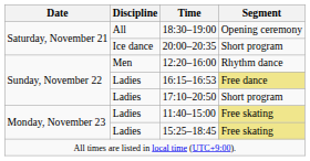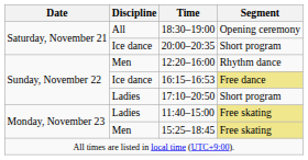 <table class="wikitable">
 <tr>
 <th>Date</th>
 <th>Discipline</th>
 <th>Time</th>
 <th>Segment</th>
 </tr>
 <tr>
 <td rowspan=2>Saturday, November 21</td>
 <td>All</td>
 <td>18:30–19:00</td>
 <td>Opening ceremony</td>
 </tr>
 <tr>
 <td>Ice dance</td>
 <td>20:00–20:35</td>
 <td>Short program</td>
 </tr>
 <tr>
 <td rowspan=3>Sunday, November 22</td>
 <td>Men</td>
 <td>12:20–16:00</td>
 <td>Rhythm dance</td>
 </tr>
 <tr>
-<td>Ladies</td>
+<td>Ice dance</td>
 <td>16:15–16:53</td>
 <td bgcolor=#f0e68c>Free dance</td>
 </tr>
 <tr>
 <td>Ladies</td>
 <td>17:10–20:50</td>
 <td>Short program</td>
 </tr>
 <tr>
 <td rowspan=2>Monday, November 23</td>
 <td>Ladies</td>
 <td>11:40–15:00</td>
 <td bgcolor=#f0e68c>Free skating</td>
 </tr>
 <tr>
-<td>Ladies</td>
+<td>Men</td>
 <td>15:25–18:45</td>
 <td bgcolor=#f0e68c>Free skating</td>
 </tr>
 <tr>
 <td colspan=4 align=center><small> All times are listed in <a href='#'>local time</a> (<a href='#'>UTC+9:00</a>). </small></td>
 </tr>
 </table>
